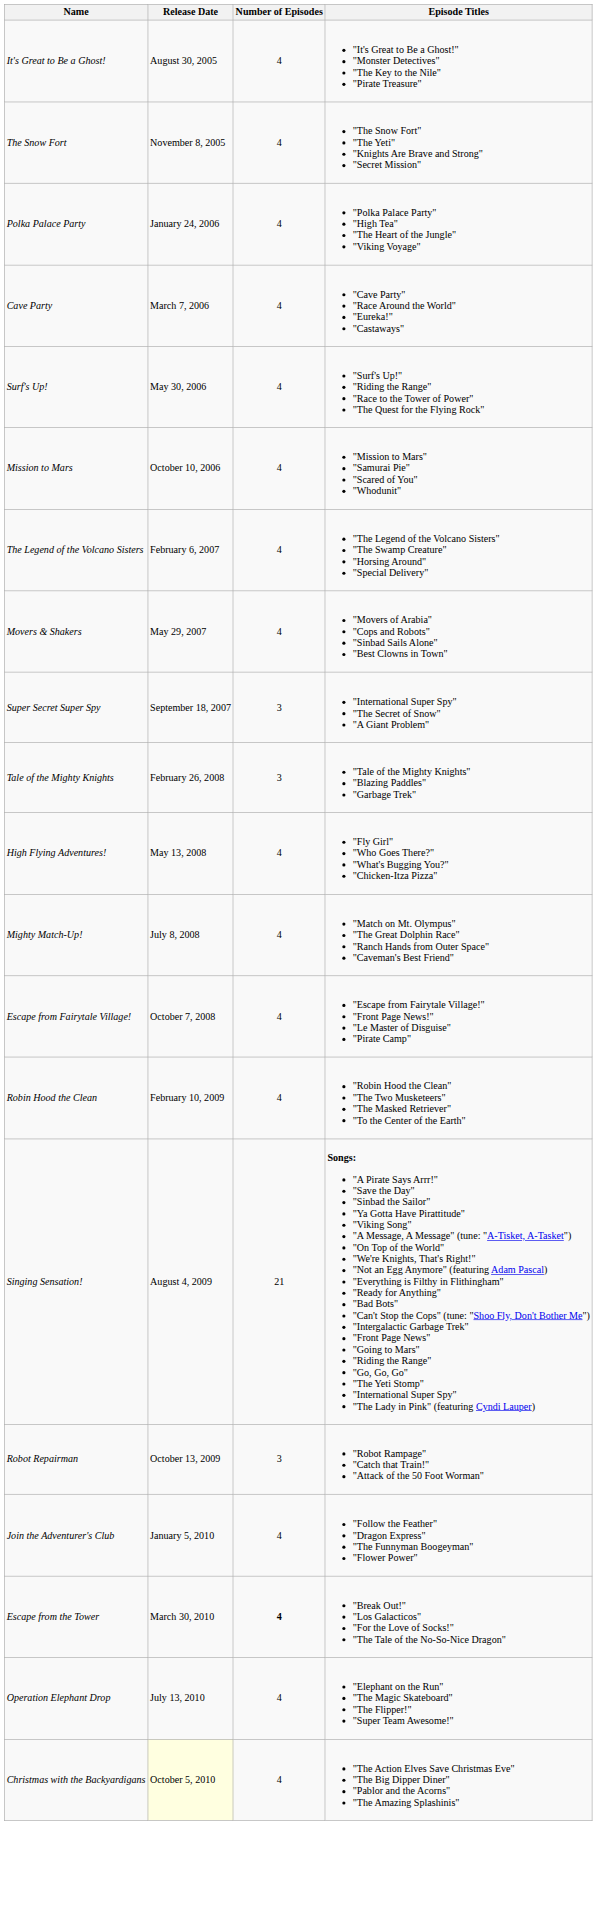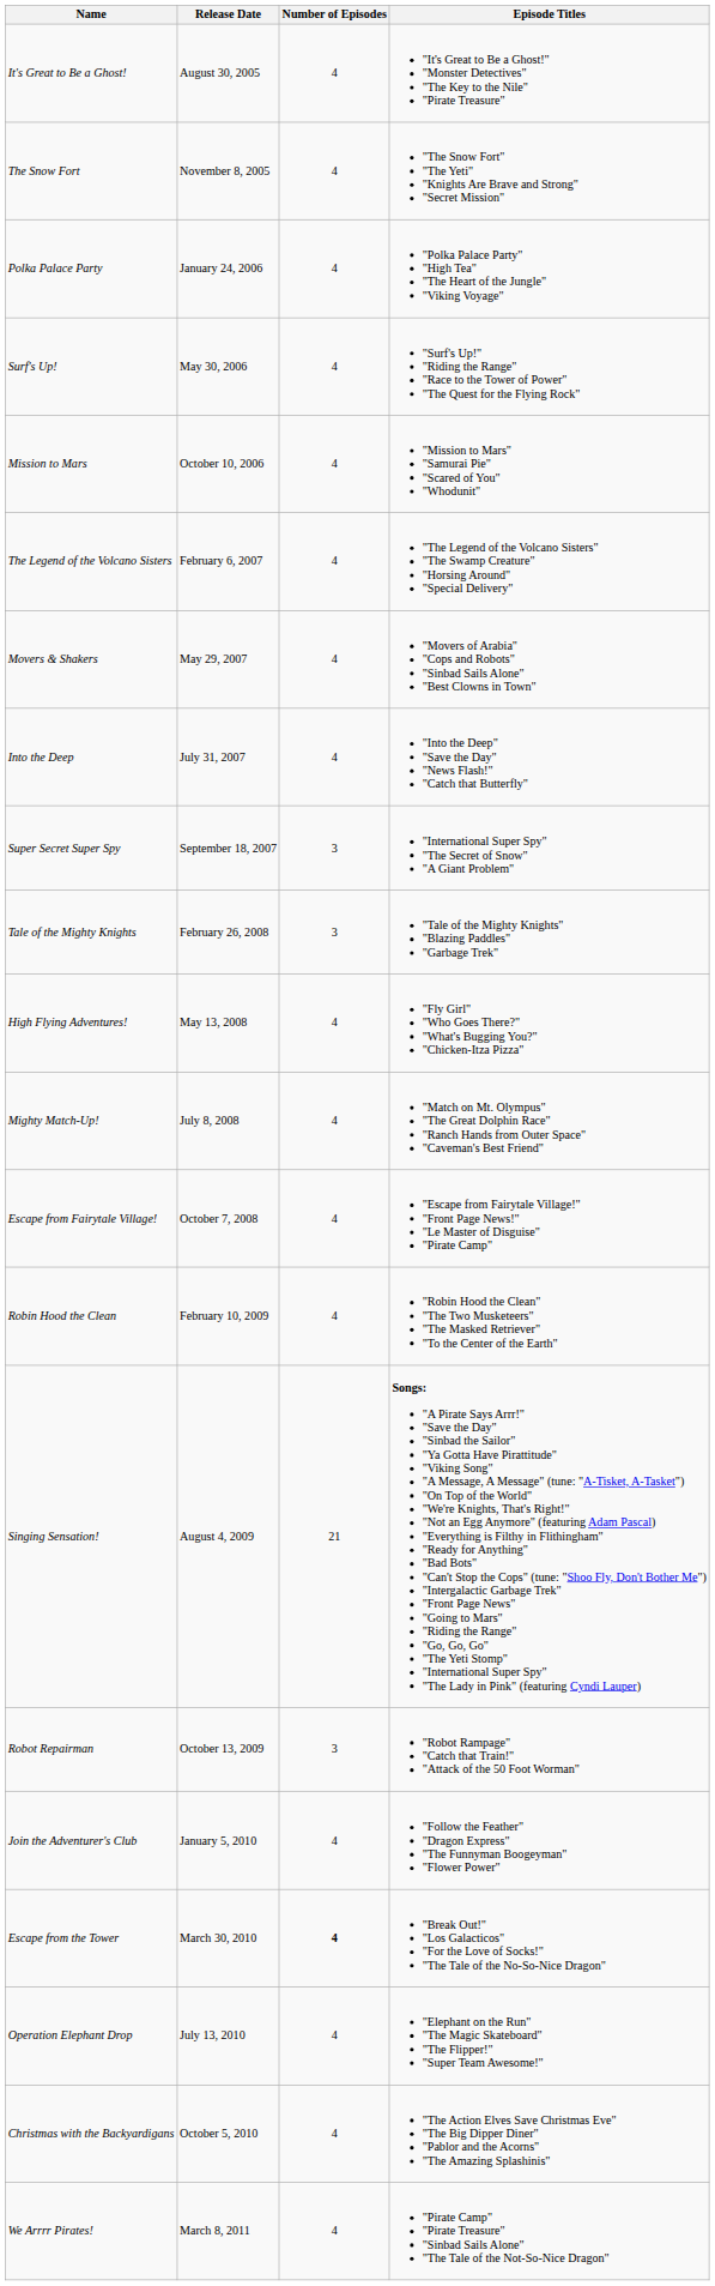 <table class="wikitable">
 <tr>
 <th>Name</th>
 <th>Release Date</th>
 <th>Number of Episodes</th>
 <th>Episode Titles</th>
 </tr>
 <tr>
 <td><em>It's Great to Be a Ghost!</em></td>
 <td>August 30, 2005</td>
 <td align="center">4</td>
 <td><br><ul><li>"It's Great to Be a Ghost!"</li><li>"Monster Detectives"</li><li>"The Key to the Nile"</li><li>"Pirate Treasure"</li></ul></td>
 </tr>
 <tr>
 <td><em>The Snow Fort</em></td>
 <td>November 8, 2005</td>
 <td align="center">4</td>
 <td><br><ul><li>"The Snow Fort"</li><li>"The Yeti"</li><li>"Knights Are Brave and Strong"</li><li>"Secret Mission"</li></ul></td>
 </tr>
 <tr>
 <td><em>Polka Palace Party</em></td>
 <td>January 24, 2006</td>
 <td align="center">4</td>
 <td><br><ul><li>"Polka Palace Party"</li><li>"High Tea"</li><li>"The Heart of the Jungle"</li><li>"Viking Voyage"</li></ul></td>
 </tr>
 <tr>
-<td><em>Cave Party</em></td>
-<td>March 7, 2006</td>
-<td align="center">4</td>
-<td><br><ul><li>"Cave Party"</li><li>"Race Around the World"</li><li>"Eureka!"</li><li>"Castaways"</li></ul></td>
-</tr>
-<tr>
 <td><em>Surf's Up!</em></td>
 <td>May 30, 2006</td>
 <td align="center">4</td>
 <td><br><ul><li>"Surf's Up!"</li><li>"Riding the Range"</li><li>"Race to the Tower of Power"</li><li>"The Quest for the Flying Rock"</li></ul></td>
 </tr>
 <tr>
 <td><em>Mission to Mars</em></td>
 <td>October 10, 2006</td>
 <td align="center">4</td>
 <td><br><ul><li>"Mission to Mars"</li><li>"Samurai Pie"</li><li>"Scared of You"</li><li>"Whodunit"</li></ul></td>
 </tr>
 <tr>
 <td><em>The Legend of the Volcano Sisters</em></td>
 <td>February 6, 2007</td>
 <td align="center">4</td>
 <td><br><ul><li>"The Legend of the Volcano Sisters"</li><li>"The Swamp Creature"</li><li>"Horsing Around"</li><li>"Special Delivery"</li></ul></td>
 </tr>
 <tr>
 <td><em>Movers & Shakers</em></td>
 <td>May 29, 2007</td>
 <td align="center">4</td>
 <td><br><ul><li>"Movers of Arabia"</li><li>"Cops and Robots"</li><li>"Sinbad Sails Alone"</li><li>"Best Clowns in Town"</li></ul></td>
+</tr>
+<tr>
+<td><em>Into the Deep</em></td>
+<td>July 31, 2007</td>
+<td align="center">4</td>
+<td><br><ul><li>"Into the Deep"</li><li>"Save the Day"</li><li>"News Flash!"</li><li>"Catch that Butterfly"</li></ul></td>
 </tr>
 <tr>
 <td><em>Super Secret Super Spy</em></td>
 <td>September 18, 2007</td>
 <td align="center">3</td>
 <td><br><ul><li>"International Super Spy"</li><li>"The Secret of Snow"</li><li>"A Giant Problem"</li></ul></td>
 </tr>
 <tr>
 <td><em>Tale of the Mighty Knights</em></td>
 <td>February 26, 2008</td>
 <td align="center">3</td>
 <td><br><ul><li>"Tale of the Mighty Knights"</li><li>"Blazing Paddles"</li><li>"Garbage Trek"</li></ul></td>
 </tr>
 <tr>
 <td><em>High Flying Adventures!</em></td>
 <td>May 13, 2008</td>
 <td align="center">4</td>
 <td><br><ul><li>"Fly Girl"</li><li>"Who Goes There?"</li><li>"What's Bugging You?"</li><li>"Chicken-Itza Pizza"</li></ul></td>
 </tr>
 <tr>
 <td><em>Mighty Match-Up!</em></td>
 <td>July 8, 2008</td>
 <td align="center">4</td>
 <td><br><ul><li>"Match on Mt. Olympus"</li><li>"The Great Dolphin Race"</li><li>"Ranch Hands from Outer Space"</li><li>"Caveman's Best Friend"</li></ul></td>
 </tr>
 <tr>
 <td><em>Escape from Fairytale Village!</em></td>
 <td>October 7, 2008</td>
 <td align="center">4</td>
 <td><br><ul><li>"Escape from Fairytale Village!"</li><li>"Front Page News!"</li><li>"Le Master of Disguise"</li><li>"Pirate Camp"</li></ul></td>
 </tr>
 <tr>
 <td><em>Robin Hood the Clean</em></td>
 <td>February 10, 2009</td>
 <td align="center">4</td>
 <td><br><ul><li>"Robin Hood the Clean"</li><li>"The Two Musketeers"</li><li>"The Masked Retriever"</li><li>"To the Center of the Earth"</li></ul></td>
 </tr>
 <tr>
 <td><em>Singing Sensation!</em></td>
 <td>August 4, 2009</td>
 <td align="center">21</td>
 <td><br><strong>Songs:</strong><ul><li>"A Pirate Says Arrr!"</li><li>"Save the Day"</li><li>"Sinbad the Sailor"</li><li>"Ya Gotta Have Pirattitude"</li><li>"Viking Song"</li><li>"A Message, A Message" (tune: "<a href='#'>A-Tisket, A-Tasket</a>")</li><li>"On Top of the World"</li><li>"We're Knights, That's Right!"</li><li>"Not an Egg Anymore" (featuring <a href='#'>Adam Pascal</a>)</li><li>"Everything is Filthy in Flithingham"</li><li>"Ready for Anything"</li><li>"Bad Bots"</li><li>"Can't Stop the Cops" (tune: "<a href='#'>Shoo Fly, Don't Bother Me</a>")</li><li>"Intergalactic Garbage Trek"</li><li>"Front Page News"</li><li>"Going to Mars"</li><li>"Riding the Range"</li><li>"Go, Go, Go"</li><li>"The Yeti Stomp"</li><li>"International Super Spy"</li><li>"The Lady in Pink" (featuring <a href='#'>Cyndi Lauper</a>)</li></ul></td>
 </tr>
 <tr>
 <td><em>Robot Repairman</em></td>
 <td>October 13, 2009</td>
 <td align="center">3</td>
 <td><br><ul><li>"Robot Rampage"</li><li>"Catch that Train!"</li><li>"Attack of the 50 Foot Worman"</li></ul></td>
 </tr>
 <tr>
 <td><em>Join the Adventurer's Club</em></td>
 <td>January 5, 2010</td>
 <td align="center">4</td>
 <td><br><ul><li>"Follow the Feather"</li><li>"Dragon Express"</li><li>"The Funnyman Boogeyman"</li><li>"Flower Power"</li></ul></td>
 </tr>
 <tr>
 <td><em>Escape from the Tower</em></td>
 <td>March 30, 2010</td>
 <td align="center"><strong>4</strong></td>
 <td><br><ul><li>"Break Out!"</li><li>"Los Galacticos"</li><li>"For the Love of Socks!"</li><li>"The Tale of the No-So-Nice Dragon"</li></ul></td>
 </tr>
 <tr>
 <td><em>Operation Elephant Drop</em></td>
 <td>July 13, 2010</td>
 <td align="center">4</td>
 <td><br><ul><li>"Elephant on the Run"</li><li>"The Magic Skateboard"</li><li>"The Flipper!"</li><li>"Super Team Awesome!"</li></ul></td>
 </tr>
 <tr>
 <td><em>Christmas with the Backyardigans</em></td>
-<td style="background: lightyellow;">October 5, 2010</td>
+<td>October 5, 2010</td>
 <td align="center">4</td>
 <td><br><ul><li>"The Action Elves Save Christmas Eve"</li><li>"The Big Dipper Diner"</li><li>"Pablor and the Acorns"</li><li>"The Amazing Splashinis"</li></ul></td>
 </tr>
+<tr>
+<td><em>We Arrrr Pirates!</em></td>
+<td>March 8, 2011</td>
+<td align="center">4</td>
+<td><br><ul><li>"Pirate Camp"</li><li>"Pirate Treasure"</li><li>"Sinbad Sails Alone"</li><li>"The Tale of the Not-So-Nice Dragon"</li></ul></td>
+</tr>
 </table>
